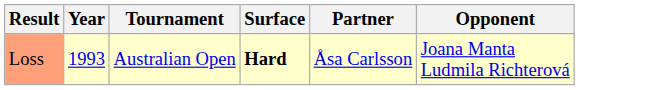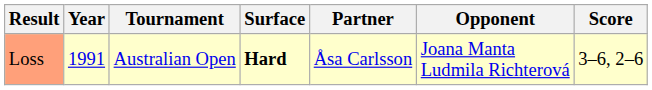 <table class="sortable wikitable">
 <tr>
 <th>Result</th>
 <th>Year</th>
 <th>Tournament</th>
 <th>Surface</th>
 <th>Partner</th>
 <th>Opponent</th>
+<th>Score</th>
 </tr>
 <tr bgcolor=ffffcc>
 <td style="background:#ffa07a;">Loss</td>
-<td><a href='#'>1993</a></td>
+<td><a href='#'>1991</a></td>
 <td><a href='#'>Australian Open</a></td>
 <td><strong>Hard</strong></td>
 <td> <a href='#'>Åsa Carlsson</a></td>
 <td> <a href='#'>Joana Manta</a><br> <a href='#'>Ludmila Richterová</a></td>
+<td>3–6, 2–6</td>
 </tr>
 </table>
